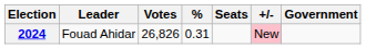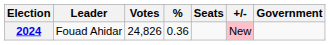 <table class="wikitable" style="text-align:right;">
 <tr>
 <th>Election</th>
 <th>Leader</th>
 <th>Votes</th>
 <th>%</th>
 <th>Seats</th>
 <th>+/-</th>
 <th>Government</th>
 </tr>
 <tr>
 <th><a href='#'>2024</a></th>
 <td>Fouad Ahidar</td>
-<td>26,826</td>
-<td>0.31</td>
+<td>24,826</td>
+<td>0.36</td>
 <td></td>
 <td style="background: pink;">New</td>
 <td></td>
 </tr>
 </table>
